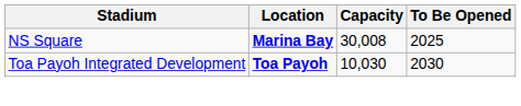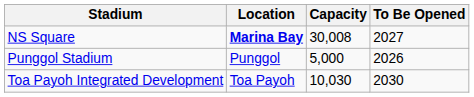 <table class="wikitable sortable">
 <tr>
 <th>Stadium</th>
 <th>Location</th>
 <th>Capacity</th>
 <th>To Be Opened</th>
 </tr>
 <tr>
 <td><a href='#'>NS Square</a></td>
 <td><strong><a href='#'>Marina Bay</a></strong></td>
 <td>30,008</td>
-<td>2025</td>
+<td>2027</td>
+</tr>
+<tr>
+<td><a href='#'>Punggol Stadium</a></td>
+<td><a href='#'>Punggol</a></td>
+<td>5,000</td>
+<td>2026</td>
 </tr>
 <tr>
 <td><a href='#'>Toa Payoh Integrated Development</a></td>
-<td><strong><a href='#'>Toa Payoh</a></strong></td>
+<td><a href='#'>Toa Payoh</a></td>
 <td>10,030</td>
 <td>2030</td>
 </tr>
 </table>
